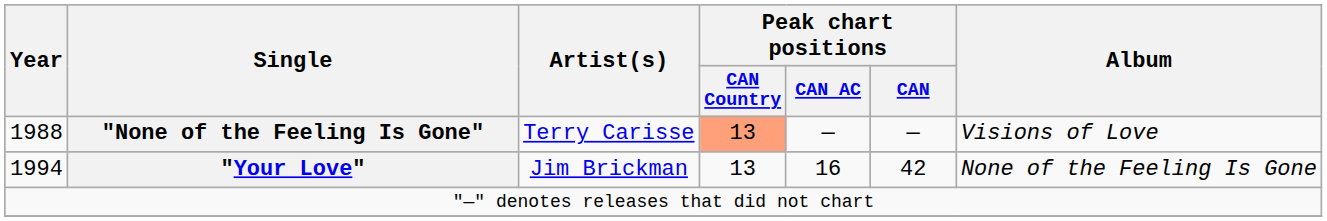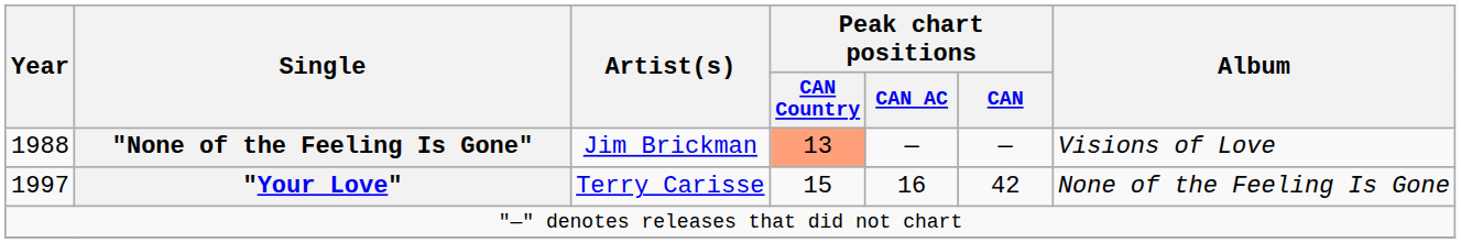 <table class="wikitable plainrowheaders" style="text-align:center;">
 <tr>
 <th rowspan="2">Year</th>
 <th rowspan="2" style="width:20em;">Single</th>
 <th rowspan="2">Artist(s)</th>
 <th colspan="3">Peak chart positions</th>
 <th rowspan="2">Album</th>
 </tr>
 <tr style="font-size:smaller;">
 <th width="45"><a href='#'>CAN Country</a><br></th>
 <th width="45"><a href='#'>CAN AC</a><br></th>
 <th width="45"><a href='#'>CAN</a><br></th>
 </tr>
 <tr>
 <td>1988</td>
 <th scope="row">"None of the Feeling Is Gone"</th>
-<td><a href='#'>Terry Carisse</a></td>
+<td><a href='#'>Jim Brickman</a></td>
 <td style="background: lightsalmon;">13</td>
 <td>—</td>
 <td>—</td>
 <td align="left"><em>Visions of Love</em></td>
 </tr>
 <tr>
-<td>1994</td>
+<td>1997</td>
 <th scope="row">"<a href='#'>Your Love</a>"</th>
-<td><a href='#'>Jim Brickman</a></td>
-<td>13</td>
+<td><a href='#'>Terry Carisse</a></td>
+<td>15</td>
 <td>16</td>
 <td>42</td>
 <td align="left"><em>None of the Feeling Is Gone</em></td>
 </tr>
 <tr>
 <td colspan="9" style="font-size:8pt">"—" denotes releases that did not chart</td>
 </tr>
 <tr>
 </tr>
 </table>
